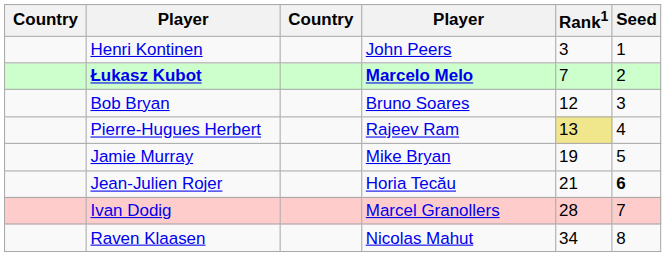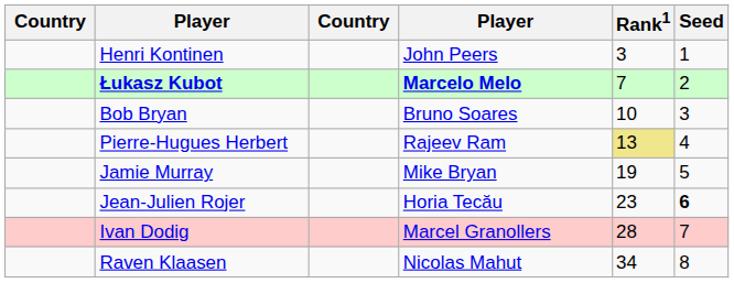 <table class="sortable wikitable">
 <tr>
 <th width="70">Country</th>
 <th width="175">Player</th>
 <th width="70">Country</th>
 <th width="175">Player</th>
 <th>Rank<sup>1</sup></th>
 <th>Seed</th>
 </tr>
 <tr>
 <td></td>
 <td><a href='#'>Henri Kontinen</a></td>
 <td></td>
 <td><a href='#'>John Peers</a></td>
 <td>3</td>
 <td>1</td>
 </tr>
 <tr style="background:#cfc;">
 <td></td>
 <td><strong><a href='#'>Łukasz Kubot</a></strong></td>
 <td></td>
 <td><strong><a href='#'>Marcelo Melo</a></strong></td>
 <td>7</td>
 <td>2</td>
 </tr>
 <tr>
 <td></td>
 <td><a href='#'>Bob Bryan</a></td>
 <td></td>
 <td><a href='#'>Bruno Soares</a></td>
-<td>12</td>
+<td>10</td>
 <td>3</td>
 </tr>
 <tr>
 <td></td>
 <td><a href='#'>Pierre-Hugues Herbert</a></td>
 <td></td>
 <td><a href='#'>Rajeev Ram</a></td>
 <td style="background: khaki;">13</td>
 <td>4</td>
 </tr>
 <tr>
 <td></td>
 <td><a href='#'>Jamie Murray</a></td>
 <td></td>
 <td><a href='#'>Mike Bryan</a></td>
 <td>19</td>
 <td>5</td>
 </tr>
 <tr>
 <td></td>
 <td><a href='#'>Jean-Julien Rojer</a></td>
 <td></td>
 <td><a href='#'>Horia Tecău</a></td>
-<td>21</td>
+<td>23</td>
 <td><strong>6</strong></td>
 </tr>
 <tr style="background:#fcc;">
 <td></td>
 <td><a href='#'>Ivan Dodig</a></td>
 <td></td>
 <td><a href='#'>Marcel Granollers</a></td>
 <td>28</td>
 <td>7</td>
 </tr>
 <tr>
 <td></td>
 <td><a href='#'>Raven Klaasen</a></td>
 <td></td>
 <td><a href='#'>Nicolas Mahut</a></td>
 <td>34</td>
 <td>8</td>
 </tr>
 </table>
